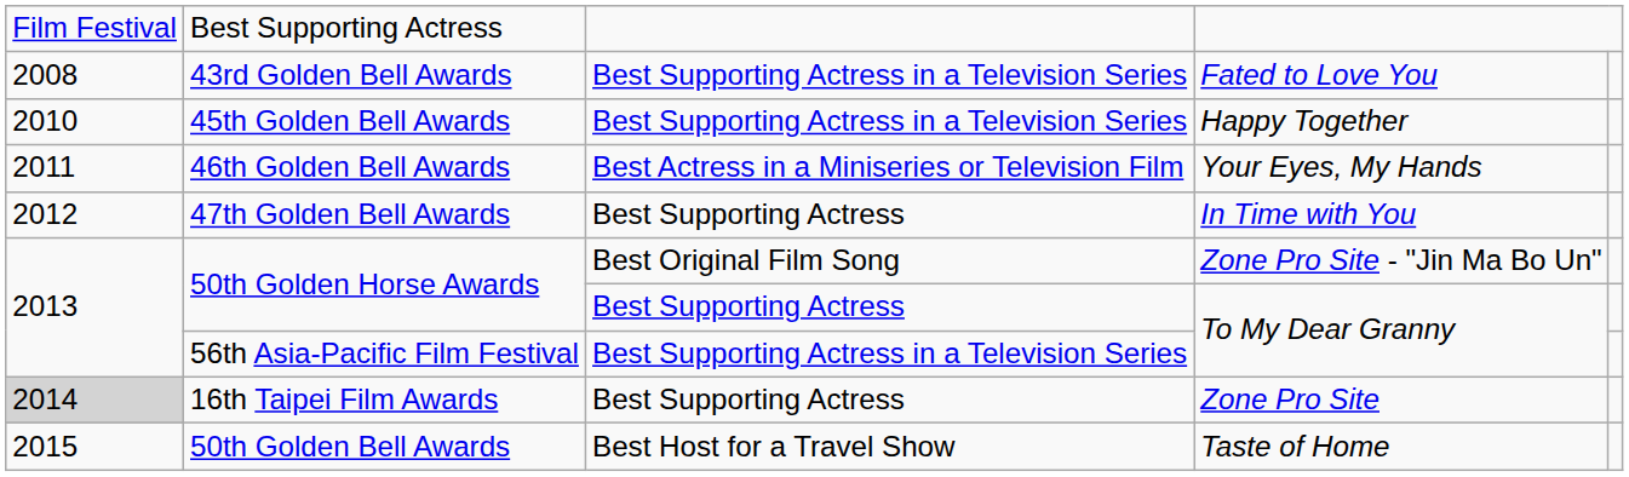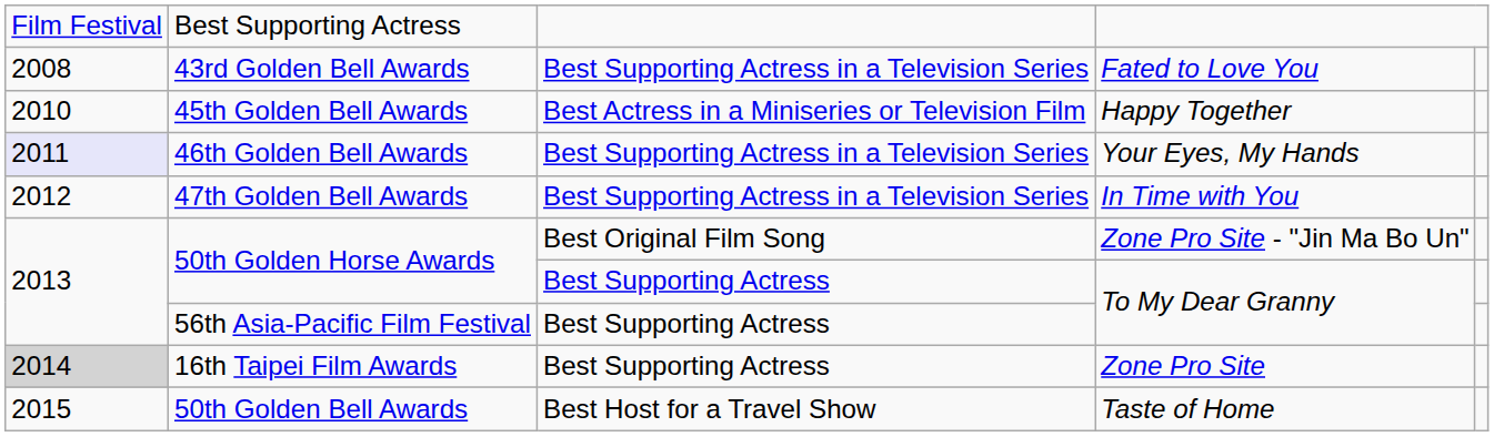 <table class="wikitable sortable">
 <tr>
 <td><a href='#'>Film Festival</a></td>
 <td>Best Supporting Actress</td>
 <td></td>
 </tr>
 <tr>
 <td>2008</td>
 <td><a href='#'>43rd Golden Bell Awards</a></td>
 <td><a href='#'>Best Supporting Actress in a Television Series</a></td>
 <td><em><a href='#'>Fated to Love You</a></em></td>
 <td></td>
 </tr>
 <tr>
 <td>2010</td>
 <td><a href='#'>45th Golden Bell Awards</a></td>
-<td><a href='#'>Best Supporting Actress in a Television Series</a></td>
+<td><a href='#'>Best Actress in a Miniseries or Television Film</a></td>
 <td><em>Happy Together</em></td>
 <td></td>
 </tr>
 <tr>
-<td>2011</td>
+<td style="background: lavender;">2011</td>
 <td><a href='#'>46th Golden Bell Awards</a></td>
-<td><a href='#'>Best Actress in a Miniseries or Television Film</a></td>
+<td><a href='#'>Best Supporting Actress in a Television Series</a></td>
 <td><em>Your Eyes, My Hands</em></td>
 <td></td>
 </tr>
 <tr>
 <td>2012</td>
 <td><a href='#'>47th Golden Bell Awards</a></td>
-<td>Best Supporting Actress</td>
+<td><a href='#'>Best Supporting Actress in a Television Series</a></td>
 <td><em><a href='#'>In Time with You</a></em></td>
 <td></td>
 </tr>
 <tr>
 <td rowspan="3">2013</td>
 <td rowspan="2"><a href='#'>50th Golden Horse Awards</a></td>
 <td>Best Original Film Song</td>
 <td><em><a href='#'>Zone Pro Site</a></em> - "Jin Ma Bo Un"</td>
 <td></td>
 </tr>
 <tr>
 <td><a href='#'>Best Supporting Actress</a></td>
 <td rowspan="2"><em>To My Dear Granny</em></td>
 <td></td>
 </tr>
 <tr>
 <td>56th <a href='#'>Asia-Pacific Film Festival</a></td>
-<td><a href='#'>Best Supporting Actress in a Television Series</a></td>
+<td>Best Supporting Actress</td>
 <td></td>
 </tr>
 <tr>
 <td style="background: lightgrey;">2014</td>
 <td>16th <a href='#'>Taipei Film Awards</a></td>
 <td>Best Supporting Actress</td>
 <td><em><a href='#'>Zone Pro Site</a></em></td>
 <td></td>
 </tr>
 <tr>
 <td>2015</td>
 <td><a href='#'>50th Golden Bell Awards</a></td>
 <td>Best Host for a Travel Show</td>
 <td><em>Taste of Home</em></td>
 <td></td>
 </tr>
 </table>
